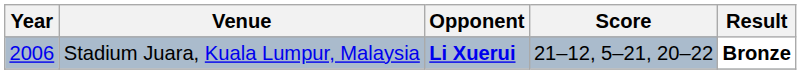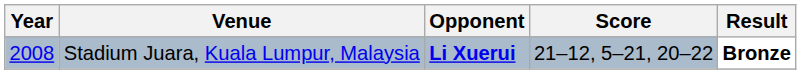 <table class="sortable wikitable" style="font-size: 90%;">
 <tr>
 <th>Year</th>
 <th>Venue</th>
 <th>Opponent</th>
 <th>Score</th>
 <th>Result</th>
 </tr>
 <tr style="background:#AABBCC">
-<td align="center"><a href='#'>2006</a></td>
+<td align="center"><a href='#'>2008</a></td>
 <td align="left">Stadium Juara, <a href='#'>Kuala Lumpur, Malaysia</a></td>
 <td align="left"><strong> <a href='#'>Li Xuerui</a></strong></td>
 <td align="left">21–12, 5–21, 20–22</td>
 <td style="text-align:left; background:white"> <strong>Bronze</strong></td>
 </tr>
 </table>
